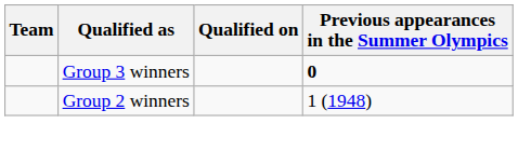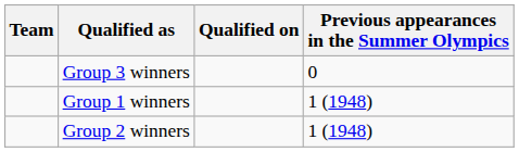 <table class="wikitable sortable">
 <tr>
 <th>Team</th>
 <th>Qualified as</th>
 <th>Qualified on</th>
 <th data-sort-type="number">Previous appearances<br>in the <a href='#'>Summer Olympics</a></th>
 </tr>
 <tr>
 <td></td>
 <td><a href='#'>Group 3</a> winners</td>
 <td></td>
-<td><strong>0</strong></td>
+<td>0</td>
+</tr>
+<tr>
+<td></td>
+<td><a href='#'>Group 1</a> winners</td>
+<td></td>
+<td>1 (<a href='#'>1948</a>)</td>
 </tr>
 <tr>
 <td></td>
 <td><a href='#'>Group 2</a> winners</td>
 <td></td>
 <td>1 (<a href='#'>1948</a>)</td>
 </tr>
 </table>
